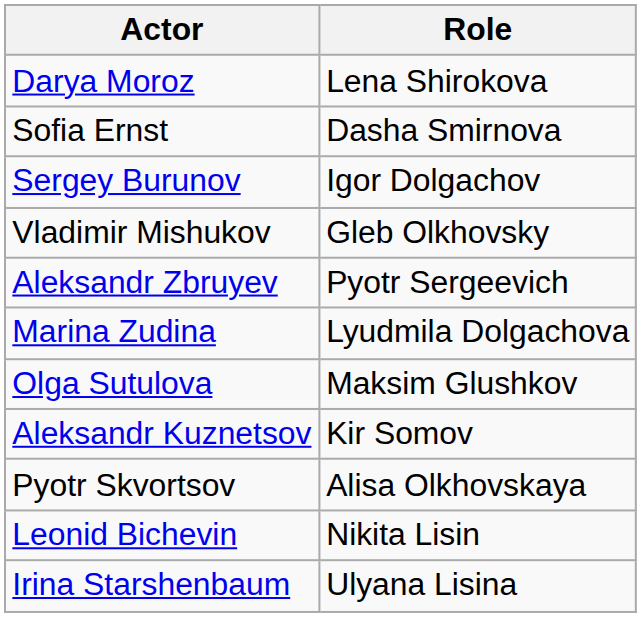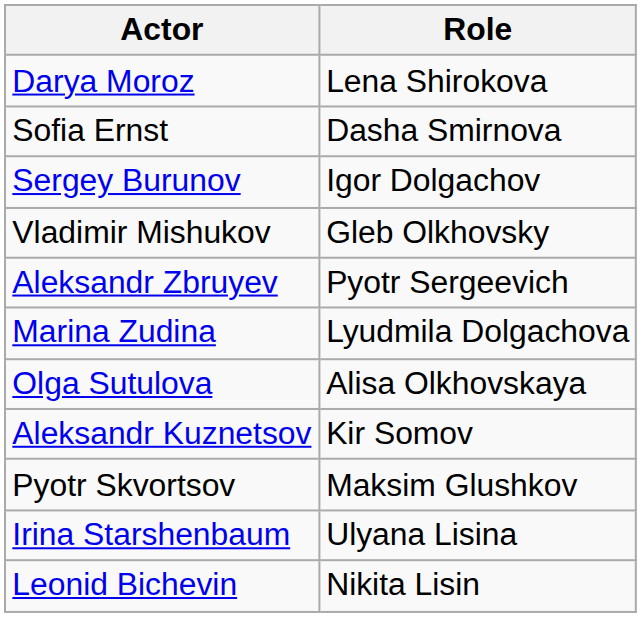 <table class="wikitable sortable">
 <tr>
 <th>Actor</th>
 <th>Role</th>
 </tr>
 <tr>
 <td><a href='#'>Darya Moroz</a></td>
 <td>Lena Shirokova<br></td>
 </tr>
 <tr>
 <td>Sofia Ernst</td>
 <td>Dasha Smirnova<br></td>
 </tr>
 <tr>
 <td><a href='#'>Sergey Burunov</a></td>
 <td>Igor Dolgachov<br></td>
 </tr>
 <tr>
 <td>Vladimir Mishukov</td>
 <td>Gleb Olkhovsky<br></td>
 </tr>
 <tr>
 <td><a href='#'>Aleksandr Zbruyev</a></td>
 <td>Pyotr Sergeevich<br></td>
 </tr>
 <tr>
 <td><a href='#'>Marina Zudina</a></td>
 <td>Lyudmila Dolgachova<br></td>
 </tr>
 <tr>
 <td><a href='#'>Olga Sutulova</a></td>
-<td>Maksim Glushkov<br></td>
+<td>Alisa Olkhovskaya<br></td>
 </tr>
 <tr>
 <td><a href='#'>Aleksandr Kuznetsov</a></td>
 <td>Kir Somov<br></td>
 </tr>
 <tr>
 <td>Pyotr Skvortsov</td>
-<td>Alisa Olkhovskaya<br></td>
+<td>Maksim Glushkov<br></td>
+</tr>
+<tr>
+<td><a href='#'>Irina Starshenbaum</a></td>
+<td>Ulyana Lisina<br></td>
 </tr>
 <tr>
 <td><a href='#'>Leonid Bichevin</a></td>
 <td>Nikita Lisin<br></td>
 </tr>
-<tr>
-<td><a href='#'>Irina Starshenbaum</a></td>
-<td>Ulyana Lisina<br></td>
-</tr>
 </table>
